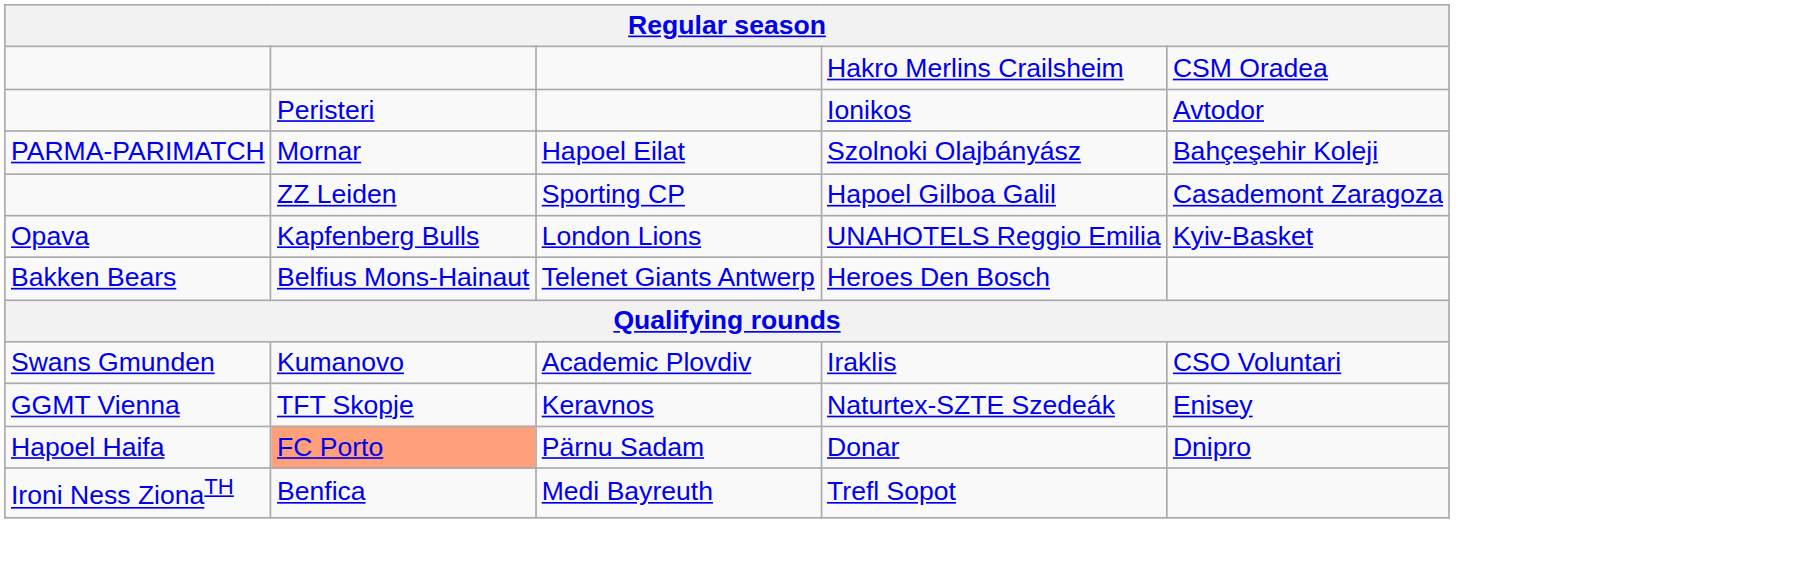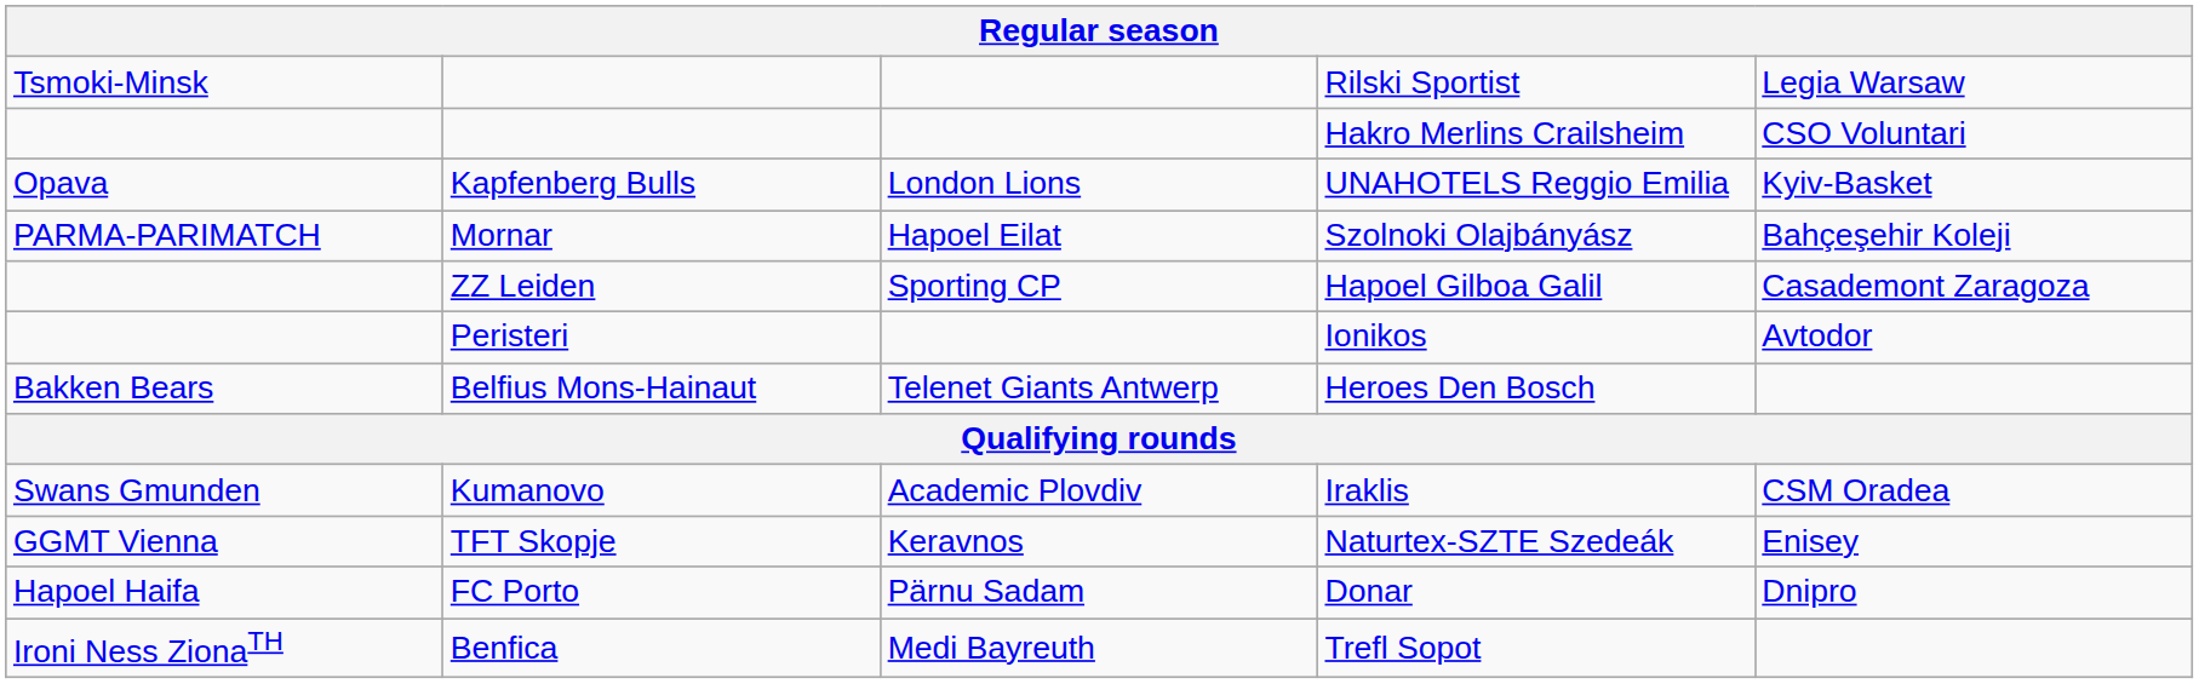 <table class="wikitable" style="white-space: nowrap;">
 <tr>
 <th colspan=5><a href='#'>Regular season</a></th>
+</tr>
+<tr>
+<td width=210> <a href='#'>Tsmoki-Minsk</a> </td>
+<td width=210>  </td>
+<td width=210>  </td>
+<td width=210> <a href='#'>Rilski Sportist</a> </td>
+<td width=210> <a href='#'>Legia Warsaw</a> </td>
 </tr>
 <tr>
 <td>  </td>
 <td>  </td>
 <td>  </td>
 <td> <a href='#'>Hakro Merlins Crailsheim</a> </td>
-<td> <a href='#'>CSM Oradea</a> </td>
+<td> <a href='#'>CSO Voluntari</a> </td>
 </tr>
 <tr>
-<td>  </td>
-<td> <a href='#'>Peristeri</a> </td>
-<td>  </td>
-<td> <a href='#'>Ionikos</a> </td>
-<td> <a href='#'>Avtodor</a> </td>
+<td> <a href='#'>Opava</a> </td>
+<td> <a href='#'>Kapfenberg Bulls</a> </td>
+<td> <a href='#'>London Lions</a> </td>
+<td> <a href='#'>UNAHOTELS Reggio Emilia</a> </td>
+<td> <a href='#'>Kyiv-Basket</a> </td>
 </tr>
 <tr>
 <td> <a href='#'>PARMA-PARIMATCH</a> </td>
 <td> <a href='#'>Mornar</a> </td>
 <td> <a href='#'>Hapoel Eilat</a> </td>
 <td> <a href='#'>Szolnoki Olajbányász</a> </td>
 <td> <a href='#'>Bahçeşehir Koleji</a> </td>
 </tr>
 <tr>
 <td>  </td>
 <td> <a href='#'>ZZ Leiden</a> </td>
 <td> <a href='#'>Sporting CP</a> </td>
 <td> <a href='#'>Hapoel Gilboa Galil</a> </td>
 <td> <a href='#'>Casademont Zaragoza</a> </td>
 </tr>
 <tr>
-<td> <a href='#'>Opava</a> </td>
-<td> <a href='#'>Kapfenberg Bulls</a> </td>
-<td> <a href='#'>London Lions</a> </td>
-<td> <a href='#'>UNAHOTELS Reggio Emilia</a> </td>
-<td> <a href='#'>Kyiv-Basket</a> </td>
+<td>  </td>
+<td> <a href='#'>Peristeri</a> </td>
+<td>  </td>
+<td> <a href='#'>Ionikos</a> </td>
+<td> <a href='#'>Avtodor</a> </td>
 </tr>
 <tr>
 <td> <a href='#'>Bakken Bears</a> </td>
 <td> <a href='#'>Belfius Mons-Hainaut</a> </td>
 <td> <a href='#'>Telenet Giants Antwerp</a> </td>
 <td> <a href='#'>Heroes Den Bosch</a> </td>
 <td></td>
 </tr>
 <tr>
 <th colspan=5><a href='#'>Qualifying rounds</a></th>
 </tr>
 <tr>
 <td> <a href='#'>Swans Gmunden</a> </td>
 <td> <a href='#'>Kumanovo</a> </td>
 <td> <a href='#'>Academic Plovdiv</a> </td>
 <td> <a href='#'>Iraklis</a> </td>
-<td> <a href='#'>CSO Voluntari</a> </td>
+<td> <a href='#'>CSM Oradea</a> </td>
 </tr>
 <tr>
 <td> <a href='#'>GGMT Vienna</a> </td>
 <td> <a href='#'>TFT Skopje</a> </td>
 <td> <a href='#'>Keravnos</a> </td>
 <td> <a href='#'>Naturtex-SZTE Szedeák</a> </td>
 <td> <a href='#'>Enisey</a> </td>
 </tr>
 <tr>
 <td> <a href='#'>Hapoel Haifa</a> </td>
-<td style="background: lightsalmon;"> <a href='#'>FC Porto</a> </td>
+<td> <a href='#'>FC Porto</a> </td>
 <td> <a href='#'>Pärnu Sadam</a> </td>
 <td> <a href='#'>Donar</a> </td>
 <td> <a href='#'>Dnipro</a> </td>
 </tr>
 <tr>
 <td> <a href='#'>Ironi Ness Ziona</a><sup><a href='#'>TH</a></sup> </td>
 <td> <a href='#'>Benfica</a> </td>
 <td> <a href='#'>Medi Bayreuth</a> </td>
 <td> <a href='#'>Trefl Sopot</a> </td>
 <td></td>
 </tr>
 </table>
